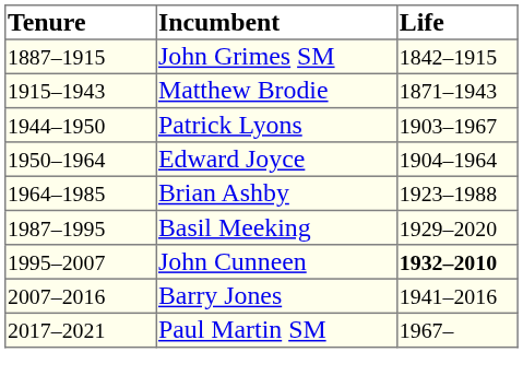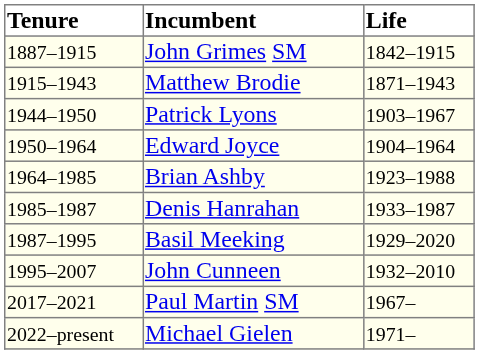 <table border=1 style="border-collapse: collapse">
 <tr align=left>
 <th style="width:25%;">Tenure</th>
 <th style="width:40%;">Incumbent</th>
 <th style="width:20%;">Life</th>
 </tr>
 <tr style="vertical-align:top; background:#ffffec;">
 <td><small>1887–1915</small></td>
 <td><a href='#'>John Grimes</a> <a href='#'>SM</a></td>
 <td><small>1842–1915</small></td>
 </tr>
 <tr style="vertical-align:top; background:#ffffec;">
 <td><small>1915–1943</small></td>
 <td><a href='#'>Matthew Brodie</a></td>
 <td><small>1871–1943</small></td>
 </tr>
 <tr style="vertical-align:top; background:#ffffec;">
 <td><small>1944–1950</small></td>
 <td><a href='#'>Patrick Lyons</a></td>
 <td><small>1903–1967</small></td>
 </tr>
 <tr style="vertical-align:top; background:#ffffec;">
 <td><small>1950–1964</small></td>
 <td><a href='#'>Edward Joyce</a></td>
 <td><small>1904–1964</small></td>
 </tr>
 <tr style="vertical-align:top; background:#ffffec;">
 <td><small>1964–1985</small></td>
 <td><a href='#'>Brian Ashby</a></td>
 <td><small>1923–1988</small></td>
 </tr>
 <tr style="vertical-align:top; background:#ffffec;">
+<td><small>1985–1987</small></td>
+<td><a href='#'>Denis Hanrahan</a></td>
+<td><small>1933–1987</small></td>
+</tr>
+<tr style="vertical-align:top; background:#ffffec;">
 <td><small>1987–1995</small></td>
 <td><a href='#'>Basil Meeking</a></td>
 <td><small>1929–2020</small></td>
 </tr>
 <tr style="vertical-align:top; background:#ffffec;">
 <td><small>1995–2007</small></td>
 <td><a href='#'>John Cunneen</a></td>
-<td><strong><small>1932–2010</small></strong></td>
-</tr>
-<tr style="vertical-align:top; background:#ffffec;">
-<td><small>2007–2016</small></td>
-<td><a href='#'>Barry Jones</a></td>
-<td><small>1941–2016</small></td>
+<td><small>1932–2010</small></td>
 </tr>
 <tr style="vertical-align:top; background:#ffffec;">
 <td><small>2017–2021</small></td>
 <td><a href='#'>Paul Martin</a> <a href='#'>SM</a></td>
 <td><small>1967–</small></td>
 </tr>
+<tr style="vertical-align:top; background:#ffffec;">
+<td><small>2022–present</small></td>
+<td><a href='#'>Michael Gielen</a></td>
+<td><small>1971–</small></td>
+</tr>
 </table>
